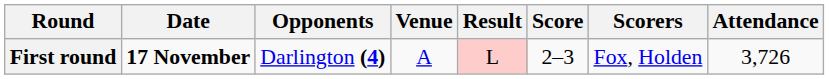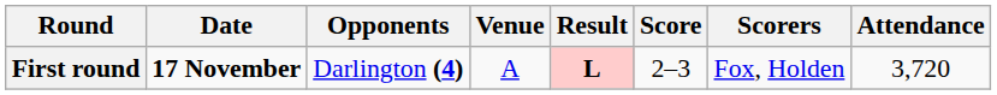 <table class="wikitable" style="text-align:center">
 <tr>
 <th>Round</th>
 <th>Date</th>
 <th>Opponents</th>
 <th>Venue</th>
 <th>Result</th>
 <th>Score</th>
 <th>Scorers</th>
 <th>Attendance</th>
 </tr>
 <tr>
 <th>First round</th>
 <td><strong>17 November</strong></td>
 <td><a href='#'>Darlington</a> <strong>(<a href='#'>4</a>)</strong></td>
 <td><a href='#'>A</a></td>
-<td style="background-color:#FFCCCC">L</td>
+<td style="background-color:#FFCCCC"><strong>L</strong></td>
 <td>2–3</td>
 <td align="left"><a href='#'>Fox</a>, <a href='#'>Holden</a></td>
-<td>3,726</td>
+<td>3,720</td>
 </tr>
 </table>
